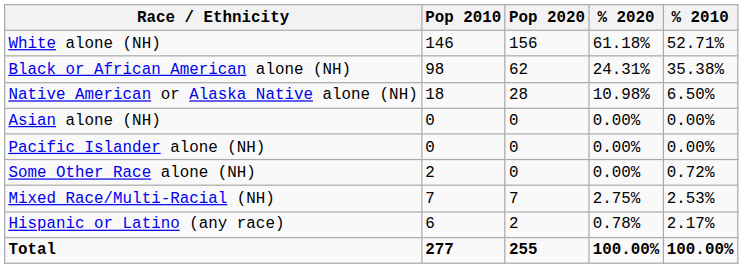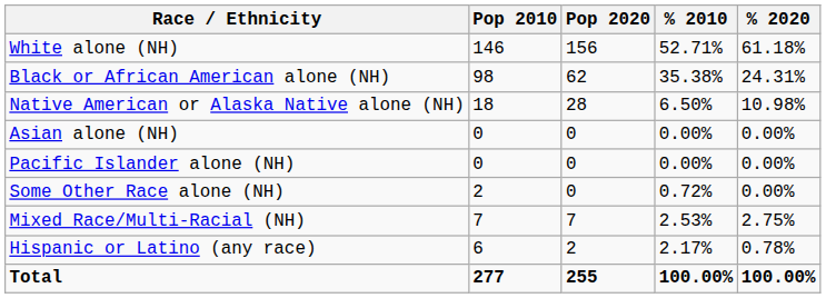 <table class="wikitable">
 <tr>
 <th>Race / Ethnicity</th>
 <th>Pop 2010</th>
 <th>Pop 2020</th>
+<th>% 2010</th>
 <th>% 2020</th>
-<th>% 2010</th>
 </tr>
 <tr>
 <td><a href='#'>White</a> alone (NH)</td>
 <td>146</td>
 <td>156</td>
+<td>52.71%</td>
 <td>61.18%</td>
-<td>52.71%</td>
 </tr>
 <tr>
 <td><a href='#'>Black or African American</a> alone (NH)</td>
 <td>98</td>
 <td>62</td>
+<td>35.38%</td>
 <td>24.31%</td>
-<td>35.38%</td>
 </tr>
 <tr>
 <td><a href='#'>Native American</a> or <a href='#'>Alaska Native</a> alone (NH)</td>
 <td>18</td>
 <td>28</td>
+<td>6.50%</td>
 <td>10.98%</td>
-<td>6.50%</td>
 </tr>
 <tr>
 <td><a href='#'>Asian</a> alone (NH)</td>
 <td>0</td>
 <td>0</td>
 <td>0.00%</td>
 <td>0.00%</td>
 </tr>
 <tr>
 <td><a href='#'>Pacific Islander</a> alone (NH)</td>
 <td>0</td>
 <td>0</td>
 <td>0.00%</td>
 <td>0.00%</td>
 </tr>
 <tr>
 <td><a href='#'>Some Other Race</a> alone (NH)</td>
 <td>2</td>
 <td>0</td>
+<td>0.72%</td>
 <td>0.00%</td>
-<td>0.72%</td>
 </tr>
 <tr>
 <td><a href='#'>Mixed Race/Multi-Racial</a> (NH)</td>
 <td>7</td>
 <td>7</td>
+<td>2.53%</td>
 <td>2.75%</td>
-<td>2.53%</td>
 </tr>
 <tr>
 <td><a href='#'>Hispanic or Latino</a> (any race)</td>
 <td>6</td>
 <td>2</td>
+<td>2.17%</td>
 <td>0.78%</td>
-<td>2.17%</td>
 </tr>
 <tr>
 <td><strong>Total</strong></td>
 <td><strong>277</strong></td>
 <td><strong>255</strong></td>
 <td><strong>100.00%</strong></td>
 <td><strong>100.00%</strong></td>
 </tr>
 </table>
